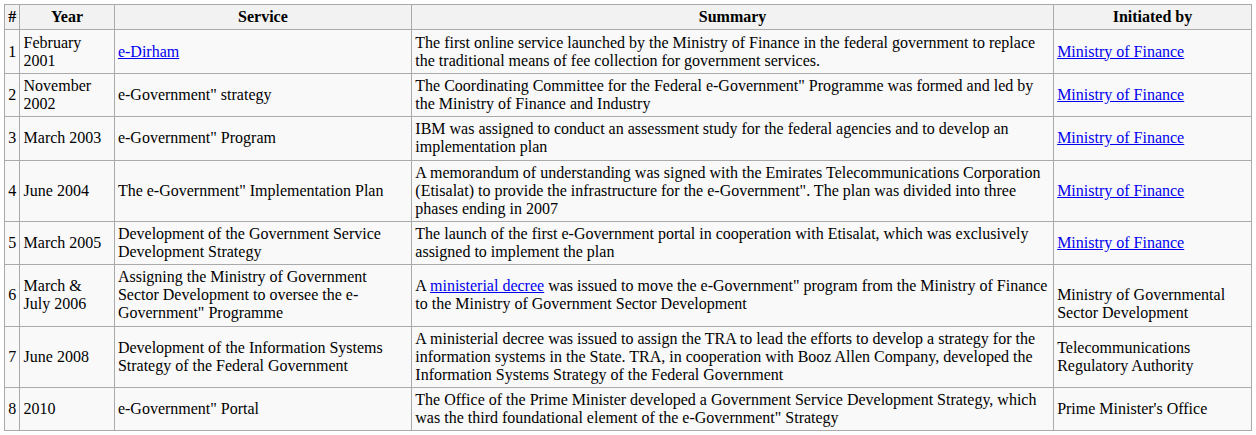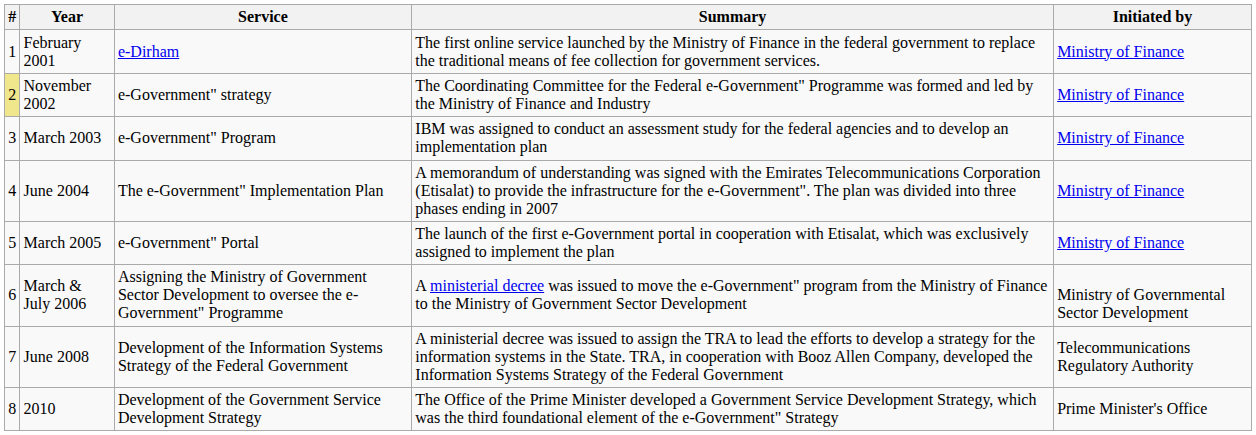 <table class="wikitable">
 <tr>
 <th>#</th>
 <th>Year</th>
 <th>Service</th>
 <th>Summary</th>
 <th>Initiated by</th>
 </tr>
 <tr>
 <td>1</td>
 <td>February 2001</td>
 <td><a href='#'>e-Dirham</a></td>
 <td>The first online service launched by the Ministry of Finance in the federal government to replace the traditional means of fee collection for government services.</td>
 <td><a href='#'>Ministry of Finance</a></td>
 </tr>
 <tr>
-<td>2</td>
+<td style="background: khaki;">2</td>
 <td>November 2002</td>
 <td>e-Government" strategy</td>
 <td>The Coordinating Committee for the Federal e-Government" Programme was formed and led by the Ministry of Finance and Industry</td>
 <td><a href='#'>Ministry of Finance</a></td>
 </tr>
 <tr>
 <td>3</td>
 <td>March 2003</td>
 <td>e-Government" Program</td>
 <td>IBM was assigned to conduct an assessment study for the federal agencies and to develop an implementation plan</td>
 <td><a href='#'>Ministry of Finance</a></td>
 </tr>
 <tr>
 <td>4</td>
 <td>June 2004</td>
 <td>The e-Government" Implementation Plan</td>
 <td>A memorandum of understanding was signed with the Emirates Telecommunications Corporation (Etisalat) to provide the infrastructure for the e-Government". The plan was divided into three phases ending in 2007</td>
 <td><a href='#'>Ministry of Finance</a></td>
 </tr>
 <tr>
 <td>5</td>
 <td>March 2005</td>
-<td>Development of the Government Service Development Strategy</td>
+<td>e-Government" Portal</td>
 <td>The launch of the first e-Government portal in cooperation with Etisalat, which was exclusively assigned to implement the plan</td>
 <td><a href='#'>Ministry of Finance</a></td>
 </tr>
 <tr>
 <td>6</td>
 <td>March & July 2006</td>
 <td>Assigning the Ministry of Government Sector Development to oversee the e-Government" Programme</td>
 <td>A <a href='#'>ministerial decree</a> was issued to move the e-Government" program from the Ministry of Finance to the Ministry of Government Sector Development</td>
 <td><br>Ministry of Governmental Sector Development</td>
 </tr>
 <tr>
 <td>7</td>
 <td>June 2008</td>
 <td>Development of the Information Systems Strategy of the Federal Government</td>
 <td>A ministerial decree was issued to assign the TRA to lead the efforts to develop a strategy for the information systems in the State. TRA, in cooperation with Booz Allen Company, developed the Information Systems Strategy of the Federal Government</td>
 <td>Telecommunications Regulatory Authority</td>
 </tr>
 <tr>
 <td>8</td>
 <td>2010</td>
-<td>e-Government" Portal</td>
+<td>Development of the Government Service Development Strategy</td>
 <td>The Office of the Prime Minister developed a Government Service Development Strategy, which was the third foundational element of the e-Government" Strategy</td>
 <td>Prime Minister's Office</td>
 </tr>
 </table>
